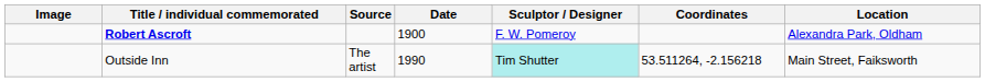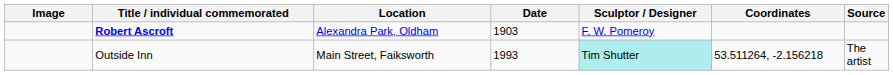 <table class="wikitable sortable" style="width:100%;">
 <tr>
 <th class="unsortable" style="min-width:100px; width:10%;">Image</th>
 <th style="width:25%;">Title / individual commemorated</th>
-<th style="width:5%;" class="unsortable">Source</th>
+<th style="width:20%;">Location</th>
 <th style="width:10%;">Date</th>
 <th style="width:15%;">Sculptor / Designer</th>
 <th style="width:15%;" class="unsortable">Coordinates</th>
-<th style="width:20%;">Location</th>
+<th style="width:5%;" class="unsortable">Source</th>
 </tr>
 <tr>
 <td></td>
 <td><strong><a href='#'>Robert Ascroft</a></strong></td>
-<td></td>
-<td>1900</td>
+<td><a href='#'>Alexandra Park, Oldham</a></td>
+<td>1903</td>
 <td><a href='#'>F. W. Pomeroy</a></td>
 <td></td>
-<td><a href='#'>Alexandra Park, Oldham</a></td>
+<td></td>
 </tr>
 <tr>
 <td></td>
 <td>Outside Inn</td>
-<td>The artist</td>
-<td>1990</td>
+<td>Main Street, Faiksworth</td>
+<td>1993</td>
 <td style="background: paleturquoise;">Tim Shutter</td>
 <td>53.511264, -2.156218</td>
-<td>Main Street, Faiksworth</td>
+<td>The artist</td>
 </tr>
 </table>
